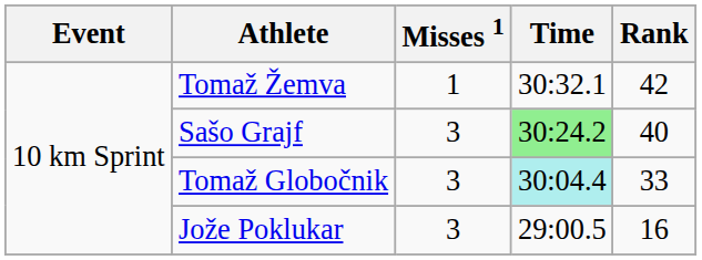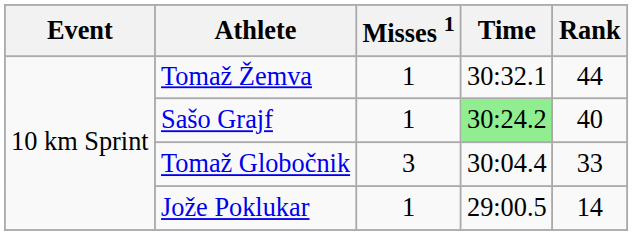 <table class="wikitable" style="font-size:90%">
 <tr>
 <th>Event</th>
 <th>Athlete</th>
 <th>Misses <sup>1</sup></th>
 <th>Time</th>
 <th>Rank</th>
 </tr>
 <tr>
 <td rowspan="4">10 km Sprint</td>
 <td><a href='#'>Tomaž Žemva</a></td>
 <td align="center">1</td>
 <td align="center">30:32.1</td>
-<td align="center">42</td>
+<td align="center">44</td>
 </tr>
 <tr>
 <td><a href='#'>Sašo Grajf</a></td>
-<td align="center">3</td>
+<td align="center">1</td>
 <td align="center" style="background: lightgreen;">30:24.2</td>
 <td align="center">40</td>
 </tr>
 <tr>
 <td><a href='#'>Tomaž Globočnik</a></td>
 <td align="center">3</td>
-<td align="center" style="background: paleturquoise;">30:04.4</td>
+<td align="center">30:04.4</td>
 <td align="center">33</td>
 </tr>
 <tr>
 <td><a href='#'>Jože Poklukar</a></td>
-<td align="center">3</td>
+<td align="center">1</td>
 <td align="center">29:00.5</td>
-<td align="center">16</td>
+<td align="center">14</td>
 </tr>
 </table>
